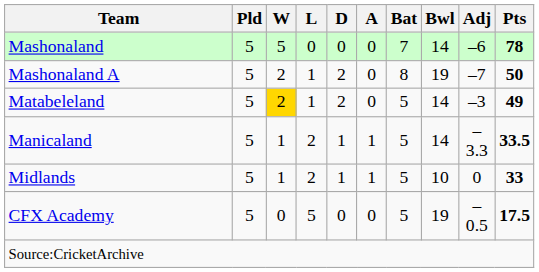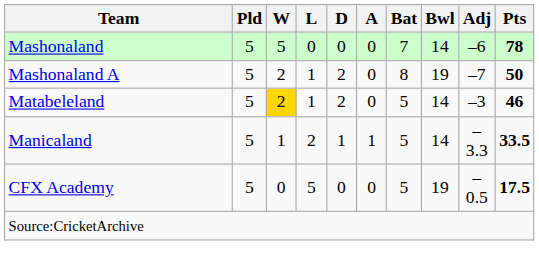 <table class="wikitable" style="text-align: center;">
 <tr>
 <th width=200>Team</th>
 <th width=20>Pld</th>
 <th width=20>W</th>
 <th width=20>L</th>
 <th width=20>D</th>
 <th width=20>A</th>
 <th width=20>Bat</th>
 <th width=20>Bwl</th>
 <th width=20>Adj</th>
 <th width=20>Pts</th>
 </tr>
 <tr style="background:#ccffcc;">
 <td align=left><a href='#'>Mashonaland</a></td>
 <td>5</td>
 <td>5</td>
 <td>0</td>
 <td>0</td>
 <td>0</td>
 <td>7</td>
 <td>14</td>
 <td>–6</td>
 <td><strong>78</strong></td>
 </tr>
 <tr>
 <td align=left><a href='#'>Mashonaland A</a></td>
 <td>5</td>
 <td>2</td>
 <td>1</td>
 <td>2</td>
 <td>0</td>
 <td>8</td>
 <td>19</td>
 <td>–7</td>
 <td><strong>50</strong></td>
 </tr>
 <tr>
 <td align=left><a href='#'>Matabeleland</a></td>
 <td>5</td>
 <td style="background: gold;">2</td>
 <td>1</td>
 <td>2</td>
 <td>0</td>
 <td>5</td>
 <td>14</td>
 <td>–3</td>
-<td><strong>49</strong></td>
+<td><strong>46</strong></td>
 </tr>
 <tr>
 <td align=left><a href='#'>Manicaland</a></td>
 <td>5</td>
 <td>1</td>
 <td>2</td>
 <td>1</td>
 <td>1</td>
 <td>5</td>
 <td>14</td>
 <td>–3.3</td>
 <td><strong>33.5</strong></td>
-</tr>
-<tr>
-<td align=left><a href='#'>Midlands</a></td>
-<td>5</td>
-<td>1</td>
-<td>2</td>
-<td>1</td>
-<td>1</td>
-<td>5</td>
-<td>10</td>
-<td>0</td>
-<td><strong>33</strong></td>
 </tr>
 <tr>
 <td align=left><a href='#'>CFX Academy</a></td>
 <td>5</td>
 <td>0</td>
 <td>5</td>
 <td>0</td>
 <td>0</td>
 <td>5</td>
 <td>19</td>
 <td>–0.5</td>
 <td><strong>17.5</strong></td>
 </tr>
 <tr>
 <td align=left colspan="10"><small>Source:CricketArchive</small></td>
 </tr>
 </table>
